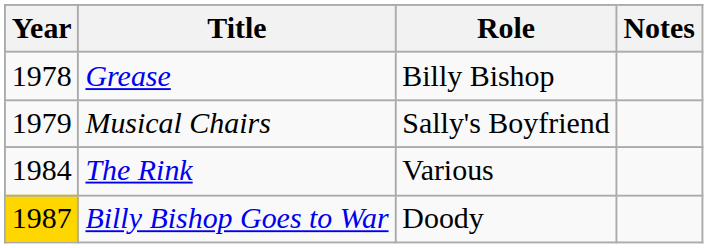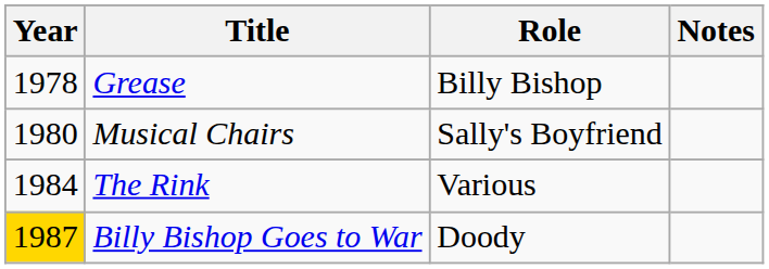 <table class="wikitable">
 <tr>
 <th>Year</th>
 <th>Title</th>
 <th>Role</th>
 <th>Notes</th>
 </tr>
 <tr>
 <td>1978</td>
 <td><em><a href='#'>Grease</a></em></td>
 <td>Billy Bishop</td>
 <td></td>
 </tr>
 <tr>
-<td>1979</td>
+<td>1980</td>
 <td><em>Musical Chairs</em></td>
 <td>Sally's Boyfriend</td>
 <td></td>
 </tr>
 <tr>
 <td>1984</td>
 <td><em><a href='#'>The Rink</a></em></td>
 <td>Various</td>
 <td></td>
 </tr>
 <tr>
 <td style="background: gold;">1987</td>
 <td><em><a href='#'>Billy Bishop Goes to War</a></em></td>
 <td>Doody</td>
 <td></td>
 </tr>
 </table>
